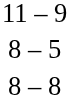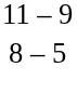 <table style="text-align:center">
 <tr>
 <th width=200></th>
 <th width=100></th>
 <th width=200></th>
 </tr>
 <tr>
 <td align=right><strong></strong></td>
 <td>11 – 9</td>
 <td align=left></td>
 </tr>
 <tr>
 <td align=right><strong></strong></td>
 <td>8 – 5</td>
 <td align=left></td>
 </tr>
-<tr>
-<td align=right><strong></strong></td>
-<td>8 – 8</td>
-<td align=left><strong></strong></td>
-</tr>
 </table>
